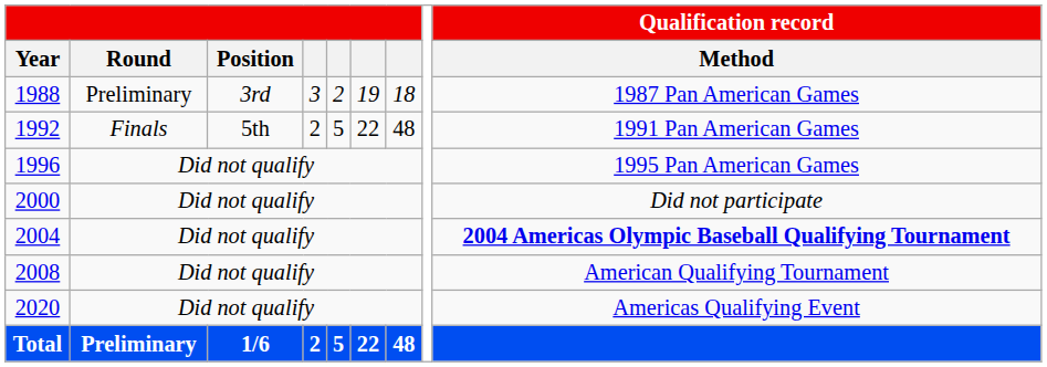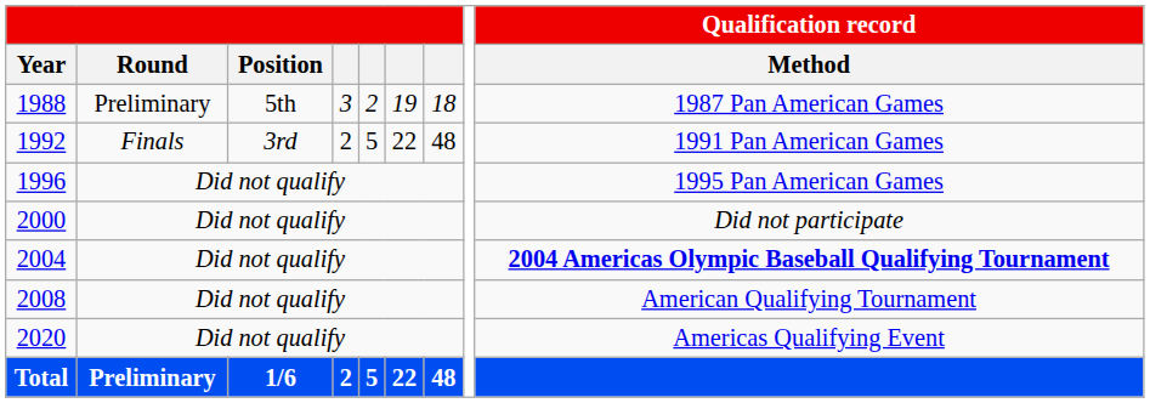 <table class="wikitable" style="text-align: center;">
 <tr>
 <th style="background:#EF0000;" colspan="7"><a href='#'></a> </th>
 <th style="background:white; width:1%;" rowspan="10"></th>
 <th style="background:#EF0000; color:#FFFFFF;" colspan="5">Qualification record</th>
 </tr>
 <tr>
 <th>Year</th>
 <th>Round</th>
 <th>Position</th>
 <th></th>
 <th></th>
 <th></th>
 <th></th>
 <th>Method</th>
 </tr>
 <tr>
 <td> <a href='#'>1988</a></td>
 <td>Preliminary</td>
-<td><em>3rd</em></td>
+<td>5th</td>
 <td><em>3</em></td>
 <td><em>2</em></td>
 <td><em>19</em></td>
 <td><em>18</em></td>
 <td> <a href='#'>1987 Pan American Games</a></td>
 </tr>
 <tr>
 <td> <a href='#'>1992</a></td>
 <td><em>Finals</em></td>
-<td>5th</td>
+<td><em>3rd</em></td>
 <td>2</td>
 <td>5</td>
 <td>22</td>
 <td>48</td>
 <td> <a href='#'>1991 Pan American Games</a></td>
 </tr>
 <tr>
 <td> <a href='#'>1996</a></td>
 <td colspan=6><em>Did not qualify</em></td>
 <td> <a href='#'>1995 Pan American Games</a></td>
 </tr>
 <tr>
 <td> <a href='#'>2000</a></td>
 <td colspan=6><em>Did not qualify</em></td>
 <td><em>Did not participate</em></td>
 </tr>
 <tr>
 <td> <a href='#'>2004</a></td>
 <td colspan=6><em>Did not qualify</em></td>
 <td><strong><a href='#'>2004 Americas Olympic Baseball Qualifying Tournament</a></strong></td>
 </tr>
 <tr>
 <td> <a href='#'>2008</a></td>
 <td colspan=6><em>Did not qualify</em></td>
 <td><a href='#'>American Qualifying Tournament</a></td>
 </tr>
 <tr>
 <td> <a href='#'>2020</a></td>
 <td colspan=6><em>Did not qualify</em></td>
 <td><a href='#'>Americas Qualifying Event</a></td>
 </tr>
 <tr>
 <th style="color:white; background:#004EF1;">Total </th>
 <th style="color:white; background:#004EF1;">Preliminary</th>
 <th style="color:white; background:#004EF1;">1/6</th>
 <th style="color:white; background:#004EF1;">2</th>
 <th style="color:white; background:#004EF1;">5</th>
 <th style="color:white; background:#004EF1;">22</th>
 <th style="color:white; background:#004EF1;">48</th>
 <th style="color:white; background:#004EF1;"></th>
 </tr>
 </table>
